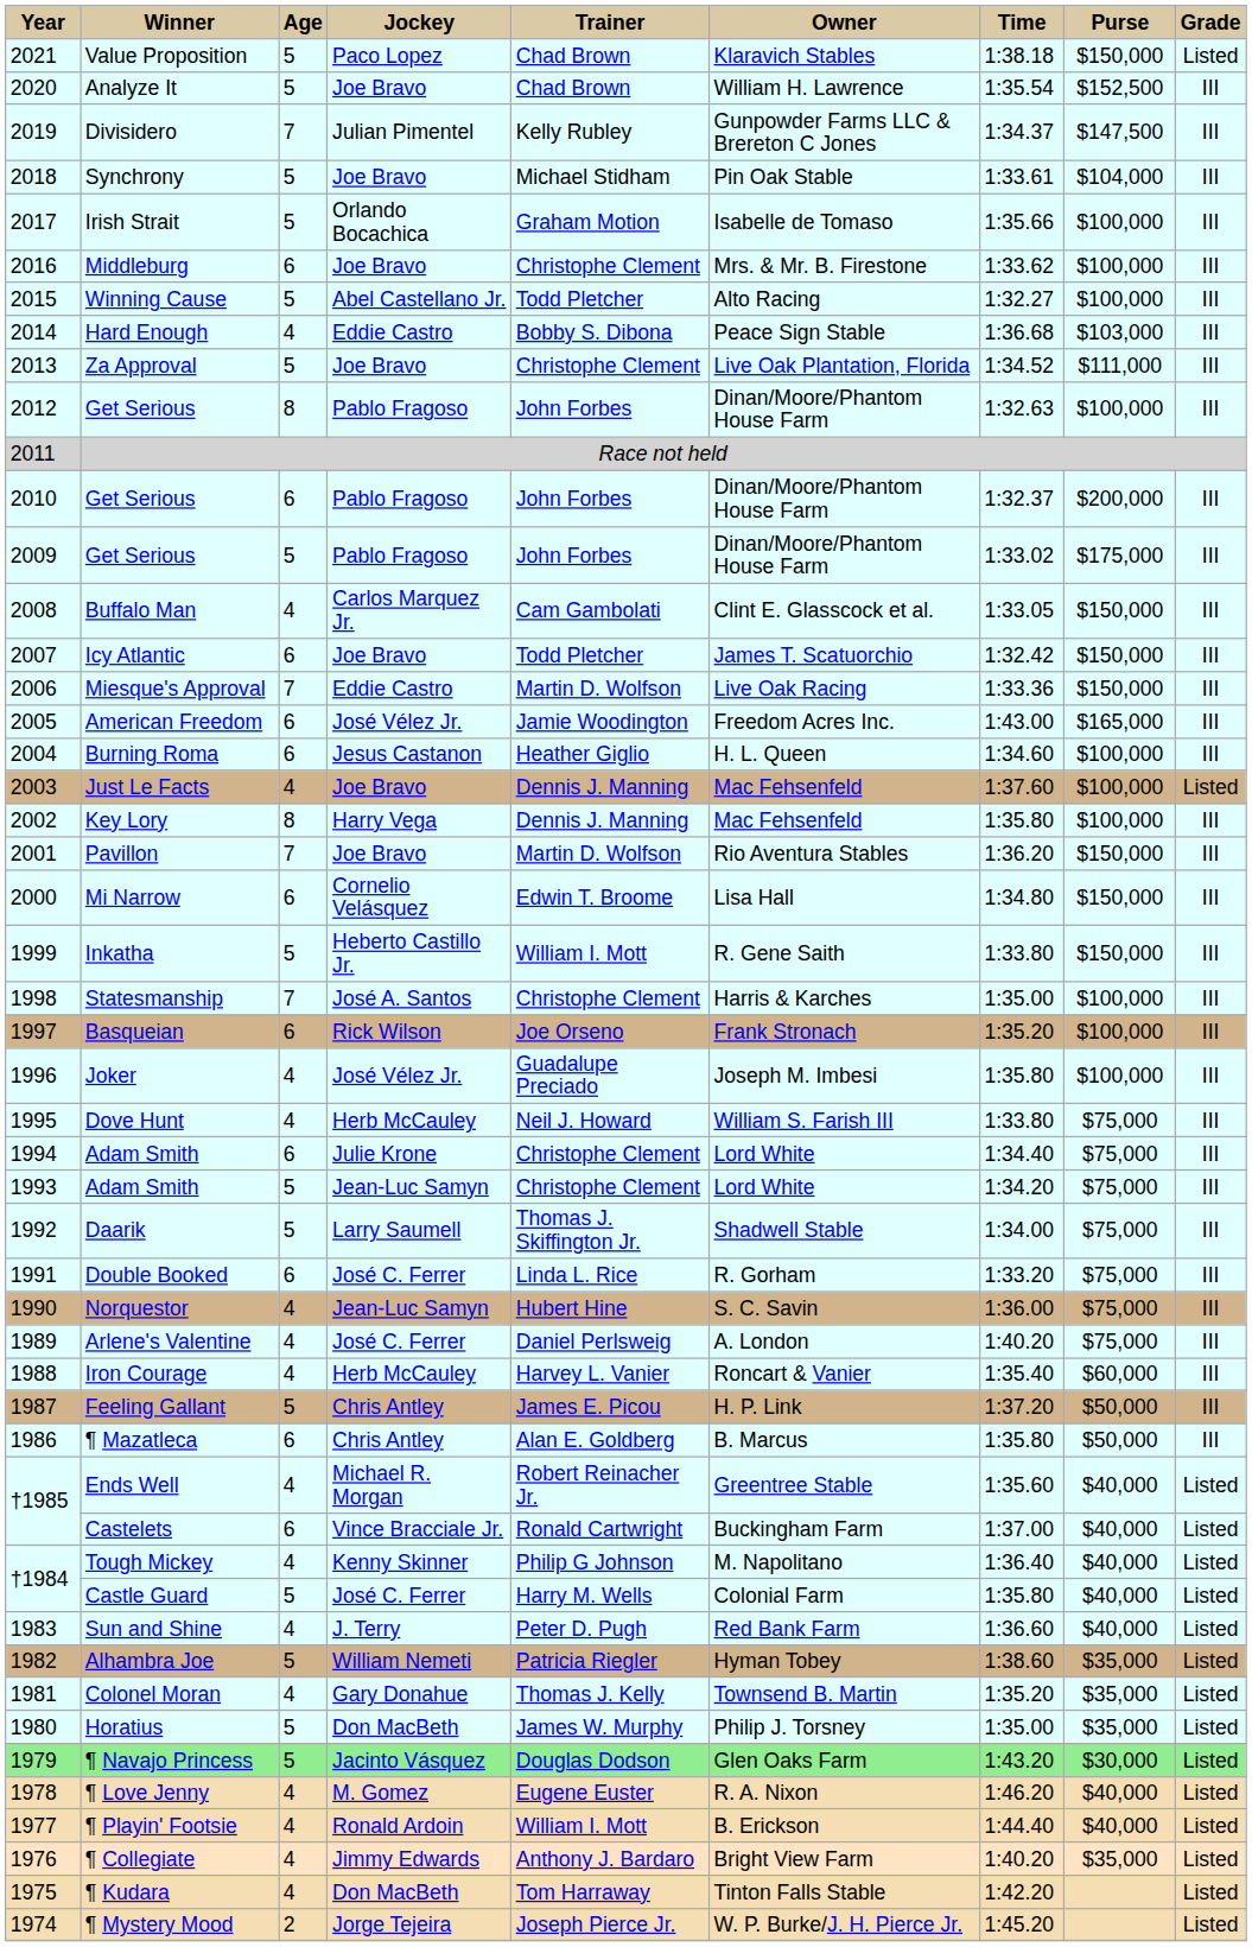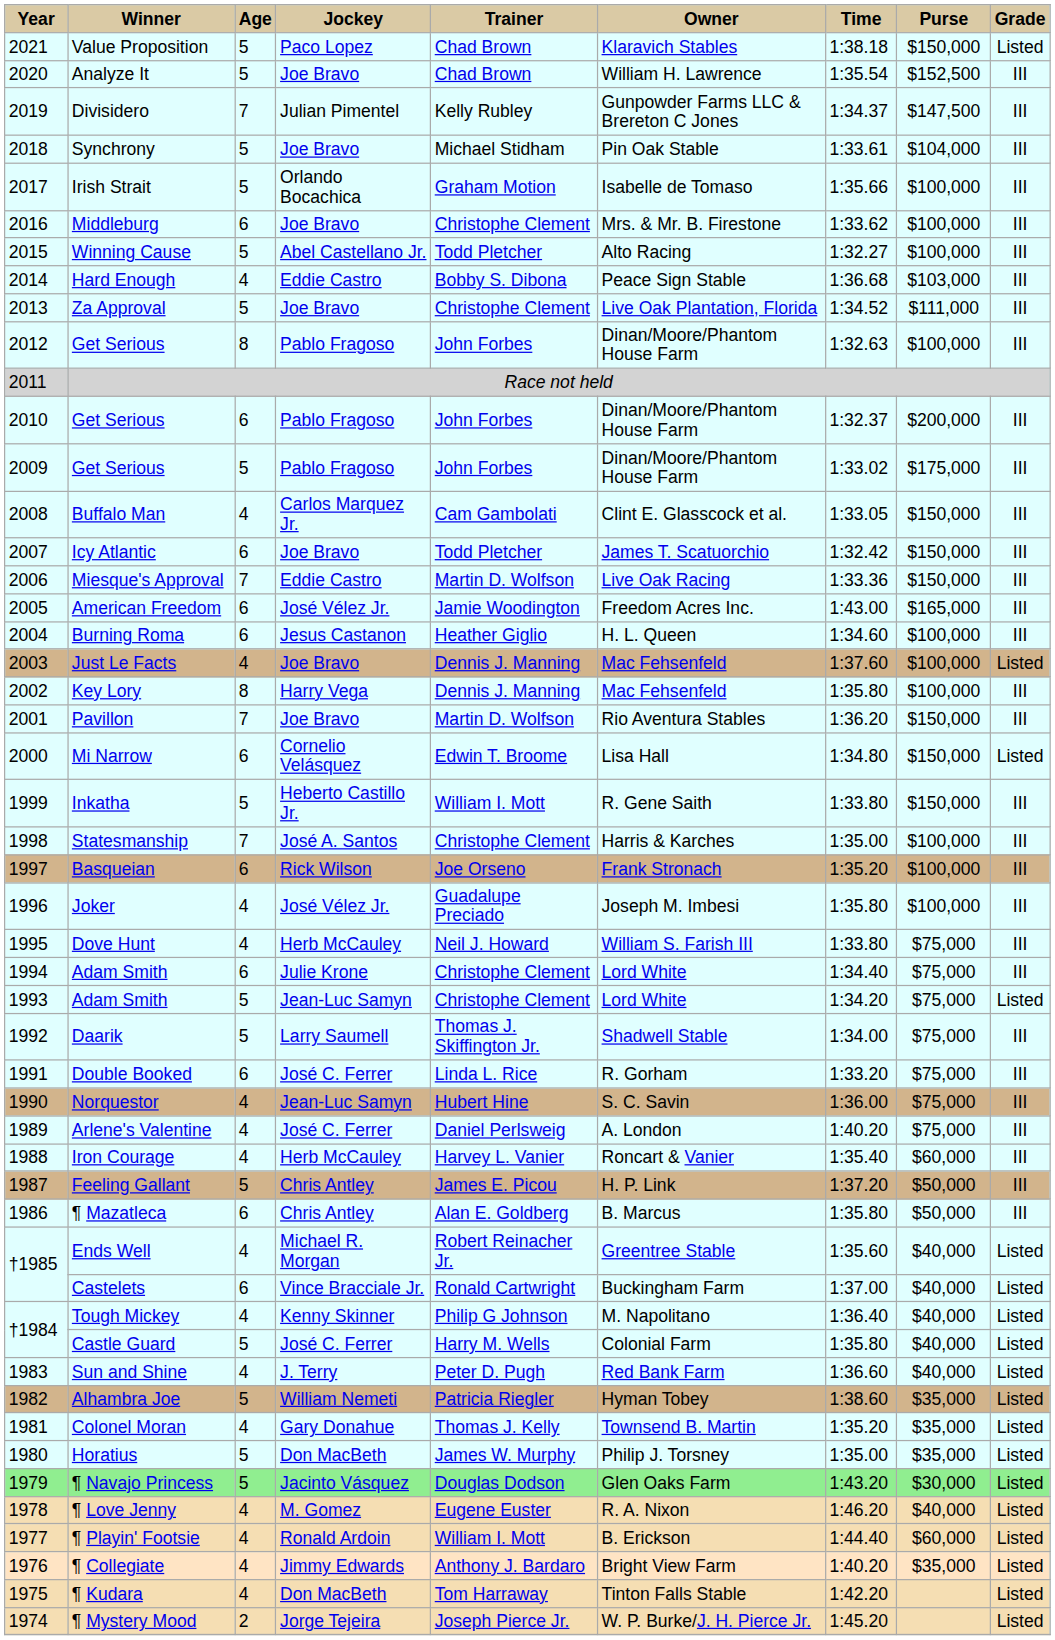 <table class="wikitable sortable"  style="font-size:90%; background-color:LightCyan">
 <tr>
 <th style="background-color:#DACAA5; width:45px">Year<br></th>
 <th style="background-color:#DACAA5; width:130px">Winner<br></th>
 <th style="background-color:#DACAA5; width:24px">Age<br></th>
 <th style="background-color:#DACAA5; width:120px">Jockey<br></th>
 <th style="background-color:#DACAA5; width:130px">Trainer<br></th>
 <th style="background-color:#DACAA5; width:180px">Owner<br></th>
 <th style="background-color:#DACAA5; width:52px">Time <br></th>
 <th style="background-color:#DACAA5; width:70px">Purse<br></th>
 <th style="background-color:#DACAA5; width:40px">Grade <br></th>
 </tr>
 <tr>
 <td>2021</td>
 <td>Value Proposition</td>
 <td>5</td>
 <td><a href='#'>Paco Lopez</a></td>
 <td><a href='#'>Chad Brown</a></td>
 <td><a href='#'>Klaravich Stables</a></td>
 <td>1:38.18</td>
 <td align=center>$150,000</td>
 <td align=center>Listed</td>
 </tr>
 <tr>
 <td>2020</td>
 <td>Analyze It</td>
 <td>5</td>
 <td><a href='#'>Joe Bravo</a></td>
 <td><a href='#'>Chad Brown</a></td>
 <td>William H. Lawrence</td>
 <td>1:35.54</td>
 <td align=center>$152,500</td>
 <td align=center>III</td>
 </tr>
 <tr>
 <td>2019</td>
 <td>Divisidero</td>
 <td>7</td>
 <td>Julian Pimentel</td>
 <td>Kelly Rubley</td>
 <td>Gunpowder Farms LLC & Brereton C Jones</td>
 <td>1:34.37</td>
 <td align=center>$147,500</td>
 <td align=center>III</td>
 </tr>
 <tr>
 <td>2018</td>
 <td>Synchrony</td>
 <td>5</td>
 <td><a href='#'>Joe Bravo</a></td>
 <td>Michael Stidham</td>
 <td>Pin Oak Stable</td>
 <td>1:33.61</td>
 <td align=center>$104,000</td>
 <td align=center>III</td>
 </tr>
 <tr>
 <td>2017</td>
 <td>Irish Strait</td>
 <td>5</td>
 <td>Orlando Bocachica</td>
 <td><a href='#'>Graham Motion</a></td>
 <td>Isabelle de Tomaso</td>
 <td>1:35.66</td>
 <td align=center>$100,000</td>
 <td align=center>III</td>
 </tr>
 <tr>
 <td>2016</td>
 <td><a href='#'>Middleburg</a></td>
 <td>6</td>
 <td><a href='#'>Joe Bravo</a></td>
 <td><a href='#'>Christophe Clement</a></td>
 <td>Mrs. & Mr. B. Firestone</td>
 <td>1:33.62</td>
 <td align=center>$100,000</td>
 <td align=center>III</td>
 </tr>
 <tr>
 <td>2015</td>
 <td><a href='#'>Winning Cause</a></td>
 <td>5</td>
 <td><a href='#'>Abel Castellano Jr.</a></td>
 <td><a href='#'>Todd Pletcher</a></td>
 <td>Alto Racing</td>
 <td>1:32.27</td>
 <td align=center>$100,000</td>
 <td align=center>III</td>
 </tr>
 <tr>
 <td>2014</td>
 <td><a href='#'>Hard Enough</a></td>
 <td>4</td>
 <td><a href='#'>Eddie Castro</a></td>
 <td><a href='#'>Bobby S. Dibona</a></td>
 <td>Peace Sign Stable</td>
 <td>1:36.68</td>
 <td align=center>$103,000</td>
 <td align=center>III</td>
 </tr>
 <tr>
 <td>2013</td>
 <td><a href='#'>Za Approval</a></td>
 <td>5</td>
 <td><a href='#'>Joe Bravo</a></td>
 <td><a href='#'>Christophe Clement</a></td>
 <td><a href='#'>Live Oak Plantation, Florida</a></td>
 <td>1:34.52</td>
 <td align=center>$111,000</td>
 <td align=center>III</td>
 </tr>
 <tr>
 <td>2012</td>
 <td><a href='#'>Get Serious</a></td>
 <td>8</td>
 <td><a href='#'>Pablo Fragoso</a></td>
 <td><a href='#'>John Forbes</a></td>
 <td>Dinan/Moore/Phantom House Farm</td>
 <td>1:32.63</td>
 <td align=center>$100,000</td>
 <td align=center>III</td>
 </tr>
 <tr bgcolor=lightgray>
 <td>2011</td>
 <td align=center colspan=8><em>Race not held</em></td>
 </tr>
 <tr>
 <td>2010</td>
 <td><a href='#'>Get Serious</a></td>
 <td>6</td>
 <td><a href='#'>Pablo Fragoso</a></td>
 <td><a href='#'>John Forbes</a></td>
 <td>Dinan/Moore/Phantom House Farm</td>
 <td>1:32.37</td>
 <td align=center>$200,000</td>
 <td align=center>III</td>
 </tr>
 <tr>
 <td>2009</td>
 <td><a href='#'>Get Serious</a></td>
 <td>5</td>
 <td><a href='#'>Pablo Fragoso</a></td>
 <td><a href='#'>John Forbes</a></td>
 <td>Dinan/Moore/Phantom House Farm</td>
 <td>1:33.02</td>
 <td align=center>$175,000</td>
 <td align=center>III</td>
 </tr>
 <tr>
 <td>2008</td>
 <td><a href='#'>Buffalo Man</a></td>
 <td>4</td>
 <td><a href='#'>Carlos Marquez Jr.</a></td>
 <td><a href='#'>Cam Gambolati</a></td>
 <td>Clint E. Glasscock et al.</td>
 <td>1:33.05</td>
 <td align=center>$150,000</td>
 <td align=center>III</td>
 </tr>
 <tr>
 <td>2007</td>
 <td><a href='#'>Icy Atlantic</a></td>
 <td>6</td>
 <td><a href='#'>Joe Bravo</a></td>
 <td><a href='#'>Todd Pletcher</a></td>
 <td><a href='#'>James T. Scatuorchio</a></td>
 <td>1:32.42</td>
 <td align=center>$150,000</td>
 <td align=center>III</td>
 </tr>
 <tr>
 <td>2006</td>
 <td><a href='#'>Miesque's Approval</a></td>
 <td>7</td>
 <td><a href='#'>Eddie Castro</a></td>
 <td><a href='#'>Martin D. Wolfson</a></td>
 <td><a href='#'>Live Oak Racing</a></td>
 <td>1:33.36</td>
 <td align=center>$150,000</td>
 <td align=center>III</td>
 </tr>
 <tr>
 <td>2005</td>
 <td><a href='#'>American Freedom</a></td>
 <td>6</td>
 <td><a href='#'>José Vélez Jr.</a></td>
 <td><a href='#'>Jamie Woodington</a></td>
 <td>Freedom Acres Inc.</td>
 <td>1:43.00</td>
 <td align=center>$165,000</td>
 <td align=center>III</td>
 </tr>
 <tr>
 <td>2004</td>
 <td><a href='#'>Burning Roma</a></td>
 <td>6</td>
 <td><a href='#'>Jesus Castanon</a></td>
 <td><a href='#'>Heather Giglio</a></td>
 <td>H. L. Queen</td>
 <td>1:34.60</td>
 <td align=center>$100,000</td>
 <td align=center>III</td>
 </tr>
 <tr style="background: Tan;">
 <td>2003</td>
 <td><a href='#'>Just Le Facts</a></td>
 <td>4</td>
 <td><a href='#'>Joe Bravo</a></td>
 <td><a href='#'>Dennis J. Manning</a></td>
 <td><a href='#'>Mac Fehsenfeld</a></td>
 <td>1:37.60</td>
 <td align=center>$100,000</td>
 <td align=center>Listed</td>
 </tr>
 <tr>
 <td>2002</td>
 <td><a href='#'>Key Lory</a></td>
 <td>8</td>
 <td><a href='#'>Harry Vega</a></td>
 <td><a href='#'>Dennis J. Manning</a></td>
 <td><a href='#'>Mac Fehsenfeld</a></td>
 <td>1:35.80</td>
 <td align=center>$100,000</td>
 <td align=center>III</td>
 </tr>
 <tr>
 <td>2001</td>
 <td><a href='#'>Pavillon</a></td>
 <td>7</td>
 <td><a href='#'>Joe Bravo</a></td>
 <td><a href='#'>Martin D. Wolfson</a></td>
 <td>Rio Aventura Stables</td>
 <td>1:36.20</td>
 <td align=center>$150,000</td>
 <td align=center>III</td>
 </tr>
 <tr>
 <td>2000</td>
 <td><a href='#'>Mi Narrow</a></td>
 <td>6</td>
 <td><a href='#'>Cornelio Velásquez</a></td>
 <td><a href='#'>Edwin T. Broome</a></td>
 <td>Lisa Hall</td>
 <td>1:34.80</td>
 <td align=center>$150,000</td>
-<td align=center>III</td>
+<td align=center>Listed</td>
 </tr>
 <tr>
 <td>1999</td>
 <td><a href='#'>Inkatha</a></td>
 <td>5</td>
 <td><a href='#'>Heberto Castillo Jr.</a></td>
 <td><a href='#'>William I. Mott</a></td>
 <td>R. Gene Saith</td>
 <td>1:33.80</td>
 <td align=center>$150,000</td>
 <td align=center>III</td>
 </tr>
 <tr>
 <td>1998</td>
 <td><a href='#'>Statesmanship</a></td>
 <td>7</td>
 <td><a href='#'>José A. Santos</a></td>
 <td><a href='#'>Christophe Clement</a></td>
 <td>Harris & Karches</td>
 <td>1:35.00</td>
 <td align=center>$100,000</td>
 <td align=center>III</td>
 </tr>
 <tr style="background: Tan;">
 <td>1997</td>
 <td><a href='#'>Basqueian</a></td>
 <td>6</td>
 <td><a href='#'>Rick Wilson</a></td>
 <td><a href='#'>Joe Orseno</a></td>
 <td><a href='#'>Frank Stronach</a></td>
 <td>1:35.20</td>
 <td align=center>$100,000</td>
 <td align=center>III</td>
 </tr>
 <tr>
 <td>1996</td>
 <td><a href='#'>Joker</a></td>
 <td>4</td>
 <td><a href='#'>José Vélez Jr.</a></td>
 <td><a href='#'>Guadalupe Preciado</a></td>
 <td>Joseph M. Imbesi</td>
 <td>1:35.80</td>
 <td align=center>$100,000</td>
 <td align=center>III</td>
 </tr>
 <tr>
 <td>1995</td>
 <td><a href='#'>Dove Hunt</a></td>
 <td>4</td>
 <td><a href='#'>Herb McCauley</a></td>
 <td><a href='#'>Neil J. Howard</a></td>
 <td><a href='#'>William S. Farish III</a></td>
 <td>1:33.80</td>
 <td align=center>$75,000</td>
 <td align=center>III</td>
 </tr>
 <tr>
 <td>1994</td>
 <td><a href='#'>Adam Smith</a></td>
 <td>6</td>
 <td><a href='#'>Julie Krone</a></td>
 <td><a href='#'>Christophe Clement</a></td>
 <td><a href='#'>Lord White</a></td>
 <td>1:34.40</td>
 <td align=center>$75,000</td>
 <td align=center>III</td>
 </tr>
 <tr>
 <td>1993</td>
 <td><a href='#'>Adam Smith</a></td>
 <td>5</td>
 <td><a href='#'>Jean-Luc Samyn</a></td>
 <td><a href='#'>Christophe Clement</a></td>
 <td><a href='#'>Lord White</a></td>
 <td>1:34.20</td>
 <td align=center>$75,000</td>
-<td align=center>III</td>
+<td align=center>Listed</td>
 </tr>
 <tr>
 <td>1992</td>
 <td><a href='#'>Daarik</a></td>
 <td>5</td>
 <td><a href='#'>Larry Saumell</a></td>
 <td><a href='#'>Thomas J. Skiffington Jr.</a></td>
 <td><a href='#'>Shadwell Stable</a></td>
 <td>1:34.00</td>
 <td align=center>$75,000</td>
 <td align=center>III</td>
 </tr>
 <tr>
 <td>1991</td>
 <td><a href='#'>Double Booked</a></td>
 <td>6</td>
 <td><a href='#'>José C. Ferrer</a></td>
 <td><a href='#'>Linda L. Rice</a></td>
 <td>R. Gorham</td>
 <td>1:33.20</td>
 <td align=center>$75,000</td>
 <td align=center>III</td>
 </tr>
 <tr style="background: Tan;">
 <td>1990</td>
 <td><a href='#'>Norquestor</a></td>
 <td>4</td>
 <td><a href='#'>Jean-Luc Samyn</a></td>
 <td><a href='#'>Hubert Hine</a></td>
 <td>S. C. Savin</td>
 <td>1:36.00</td>
 <td align=center>$75,000</td>
 <td align=center>III</td>
 </tr>
 <tr>
 <td>1989</td>
 <td><a href='#'>Arlene's Valentine</a></td>
 <td>4</td>
 <td><a href='#'>José C. Ferrer</a></td>
 <td><a href='#'>Daniel Perlsweig</a></td>
 <td>A. London</td>
 <td>1:40.20</td>
 <td align=center>$75,000</td>
 <td align=center>III</td>
 </tr>
 <tr>
 <td>1988</td>
 <td><a href='#'>Iron Courage</a></td>
 <td>4</td>
 <td><a href='#'>Herb McCauley</a></td>
 <td><a href='#'>Harvey L. Vanier</a></td>
 <td>Roncart & <a href='#'>Vanier</a></td>
 <td>1:35.40</td>
 <td align=center>$60,000</td>
 <td align=center>III</td>
 </tr>
 <tr style="background: Tan;">
 <td>1987</td>
 <td><a href='#'>Feeling Gallant</a></td>
 <td>5</td>
 <td><a href='#'>Chris Antley</a></td>
 <td><a href='#'>James E. Picou</a></td>
 <td>H. P. Link</td>
 <td>1:37.20</td>
 <td align=center>$50,000</td>
 <td align=center>III</td>
 </tr>
 <tr>
 <td>1986</td>
 <td>¶ <a href='#'>Mazatleca</a></td>
 <td>6</td>
 <td><a href='#'>Chris Antley</a></td>
 <td><a href='#'>Alan E. Goldberg</a></td>
 <td>B. Marcus</td>
 <td>1:35.80</td>
 <td align=center>$50,000</td>
 <td align=center>III</td>
 </tr>
 <tr>
 <td rowspan=2>†1985</td>
 <td><a href='#'>Ends Well</a></td>
 <td>4</td>
 <td><a href='#'>Michael R. Morgan</a></td>
 <td><a href='#'>Robert Reinacher Jr.</a></td>
 <td><a href='#'>Greentree Stable</a></td>
 <td>1:35.60</td>
 <td align=center>$40,000</td>
 <td align=center>Listed</td>
 </tr>
 <tr>
 <td><a href='#'>Castelets</a></td>
 <td>6</td>
 <td><a href='#'>Vince Bracciale Jr.</a></td>
 <td><a href='#'>Ronald Cartwright</a></td>
 <td>Buckingham Farm</td>
 <td>1:37.00</td>
 <td align=center>$40,000</td>
 <td align=center>Listed</td>
 </tr>
 <tr>
 <td rowspan=2>†1984</td>
 <td><a href='#'>Tough Mickey</a></td>
 <td>4</td>
 <td><a href='#'>Kenny Skinner</a></td>
 <td><a href='#'>Philip G Johnson</a></td>
 <td>M. Napolitano</td>
 <td>1:36.40</td>
 <td align=center>$40,000</td>
 <td align=center>Listed</td>
 </tr>
 <tr>
 <td><a href='#'>Castle Guard</a></td>
 <td>5</td>
 <td><a href='#'>José C. Ferrer</a></td>
 <td><a href='#'>Harry M. Wells</a></td>
 <td>Colonial Farm</td>
 <td>1:35.80</td>
 <td align=center>$40,000</td>
 <td align=center>Listed</td>
 </tr>
 <tr>
 <td>1983</td>
 <td><a href='#'>Sun and Shine</a></td>
 <td>4</td>
 <td><a href='#'>J. Terry</a></td>
 <td><a href='#'>Peter D. Pugh</a></td>
 <td><a href='#'>Red Bank Farm</a></td>
 <td>1:36.60</td>
 <td align=center>$40,000</td>
 <td align=center>Listed</td>
 </tr>
 <tr style="background: Tan;">
 <td>1982</td>
 <td><a href='#'>Alhambra Joe</a></td>
 <td>5</td>
 <td><a href='#'>William Nemeti</a></td>
 <td><a href='#'>Patricia Riegler</a></td>
 <td>Hyman Tobey</td>
 <td>1:38.60</td>
 <td align=center>$35,000</td>
 <td align=center>Listed</td>
 </tr>
 <tr>
 <td>1981</td>
 <td><a href='#'>Colonel Moran</a></td>
 <td>4</td>
 <td><a href='#'>Gary Donahue</a></td>
 <td><a href='#'>Thomas J. Kelly</a></td>
 <td><a href='#'>Townsend B. Martin</a></td>
 <td>1:35.20</td>
 <td align=center>$35,000</td>
 <td align=center>Listed</td>
 </tr>
 <tr>
 <td>1980</td>
 <td><a href='#'>Horatius</a></td>
 <td>5</td>
 <td><a href='#'>Don MacBeth</a></td>
 <td><a href='#'>James W. Murphy</a></td>
 <td>Philip J. Torsney</td>
 <td>1:35.00</td>
 <td align=center>$35,000</td>
 <td align=center>Listed</td>
 </tr>
 <tr style="background: #90EE90;">
 <td>1979</td>
 <td>¶ <a href='#'>Navajo Princess</a></td>
 <td>5</td>
 <td><a href='#'>Jacinto Vásquez</a></td>
 <td><a href='#'>Douglas Dodson</a></td>
 <td>Glen Oaks Farm</td>
 <td>1:43.20</td>
 <td align=center>$30,000</td>
 <td align=center>Listed</td>
 </tr>
 <tr style="background: wheat;">
 <td>1978</td>
 <td>¶ <a href='#'>Love Jenny</a></td>
 <td>4</td>
 <td><a href='#'>M. Gomez</a></td>
 <td><a href='#'>Eugene Euster</a></td>
 <td>R. A. Nixon</td>
 <td>1:46.20</td>
 <td align=center>$40,000</td>
 <td align=center>Listed</td>
 </tr>
 <tr style="background: wheat;">
 <td>1977</td>
 <td>¶ <a href='#'>Playin' Footsie</a></td>
 <td>4</td>
 <td><a href='#'>Ronald Ardoin</a></td>
 <td><a href='#'>William I. Mott</a></td>
 <td>B. Erickson</td>
 <td>1:44.40</td>
-<td align=center>$40,000</td>
+<td align=center>$60,000</td>
 <td align=center>Listed</td>
 </tr>
 <tr style="background: #FFE4C4;">
 <td>1976</td>
 <td>¶ <a href='#'>Collegiate</a></td>
 <td>4</td>
 <td><a href='#'>Jimmy Edwards</a></td>
 <td><a href='#'>Anthony J. Bardaro</a></td>
 <td>Bright View Farm</td>
 <td>1:40.20</td>
 <td align=center>$35,000</td>
 <td align=center>Listed</td>
 </tr>
 <tr style="background: wheat;">
 <td>1975</td>
 <td>¶ <a href='#'>Kudara</a></td>
 <td>4</td>
 <td><a href='#'>Don MacBeth</a></td>
 <td><a href='#'>Tom Harraway</a></td>
 <td>Tinton Falls Stable</td>
 <td>1:42.20</td>
 <td align=center></td>
 <td align=center>Listed</td>
 </tr>
 <tr style="background: wheat;">
 <td>1974</td>
 <td>¶ <a href='#'>Mystery Mood</a></td>
 <td>2</td>
 <td><a href='#'>Jorge Tejeira</a></td>
 <td><a href='#'>Joseph Pierce Jr.</a></td>
 <td>W. P. Burke/<a href='#'>J. H. Pierce Jr.</a></td>
 <td>1:45.20</td>
 <td align=center></td>
 <td align=center>Listed</td>
 </tr>
 <tr>
 </tr>
 </table>
